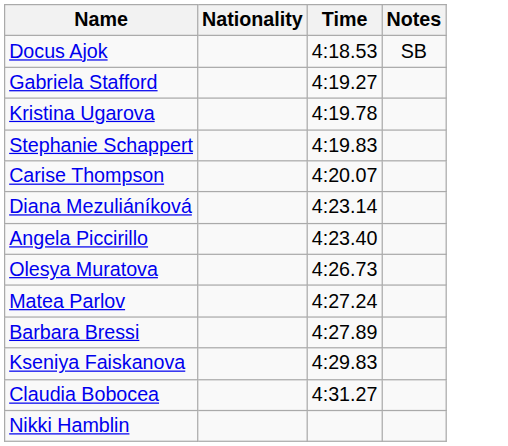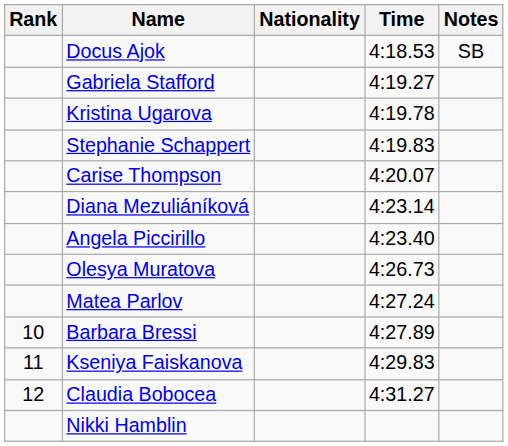 <table class="wikitable sortable" style="text-align:center">
 <tr>
+<th>Rank</th>
 <th>Name</th>
 <th>Nationality</th>
 <th>Time</th>
 <th>Notes</th>
 </tr>
 <tr>
+<td></td>
 <td align=left><a href='#'>Docus Ajok</a></td>
 <td align=left></td>
 <td>4:18.53</td>
 <td>SB</td>
 </tr>
 <tr>
+<td></td>
 <td align=left><a href='#'>Gabriela Stafford</a></td>
 <td align=left></td>
 <td>4:19.27</td>
 <td></td>
 </tr>
 <tr>
+<td></td>
 <td align=left><a href='#'>Kristina Ugarova</a></td>
 <td align=left></td>
 <td>4:19.78</td>
 <td></td>
 </tr>
 <tr>
+<td></td>
 <td align=left><a href='#'>Stephanie Schappert</a></td>
 <td align=left></td>
 <td>4:19.83</td>
 <td></td>
 </tr>
 <tr>
+<td></td>
 <td align=left><a href='#'>Carise Thompson</a></td>
 <td align=left></td>
 <td>4:20.07</td>
 <td></td>
 </tr>
 <tr>
+<td></td>
 <td align=left><a href='#'>Diana Mezuliáníková</a></td>
 <td align=left></td>
 <td>4:23.14</td>
 <td></td>
 </tr>
 <tr>
+<td></td>
 <td align=left><a href='#'>Angela Piccirillo</a></td>
 <td align=left></td>
 <td>4:23.40</td>
 <td></td>
 </tr>
 <tr>
+<td></td>
 <td align=left><a href='#'>Olesya Muratova</a></td>
 <td align=left></td>
 <td>4:26.73</td>
 <td></td>
 </tr>
 <tr>
+<td></td>
 <td align=left><a href='#'>Matea Parlov</a></td>
 <td align=left></td>
 <td>4:27.24</td>
 <td></td>
 </tr>
 <tr>
+<td>10</td>
 <td align=left><a href='#'>Barbara Bressi</a></td>
 <td align=left></td>
 <td>4:27.89</td>
 <td></td>
 </tr>
 <tr>
+<td>11</td>
 <td align=left><a href='#'>Kseniya Faiskanova</a></td>
 <td align=left></td>
 <td>4:29.83</td>
 <td></td>
 </tr>
 <tr>
+<td>12</td>
 <td align=left><a href='#'>Claudia Bobocea</a></td>
 <td align=left></td>
 <td>4:31.27</td>
 <td></td>
 </tr>
 <tr>
+<td></td>
 <td align=left><a href='#'>Nikki Hamblin</a></td>
 <td align=left></td>
 <td></td>
 <td></td>
 </tr>
 </table>
